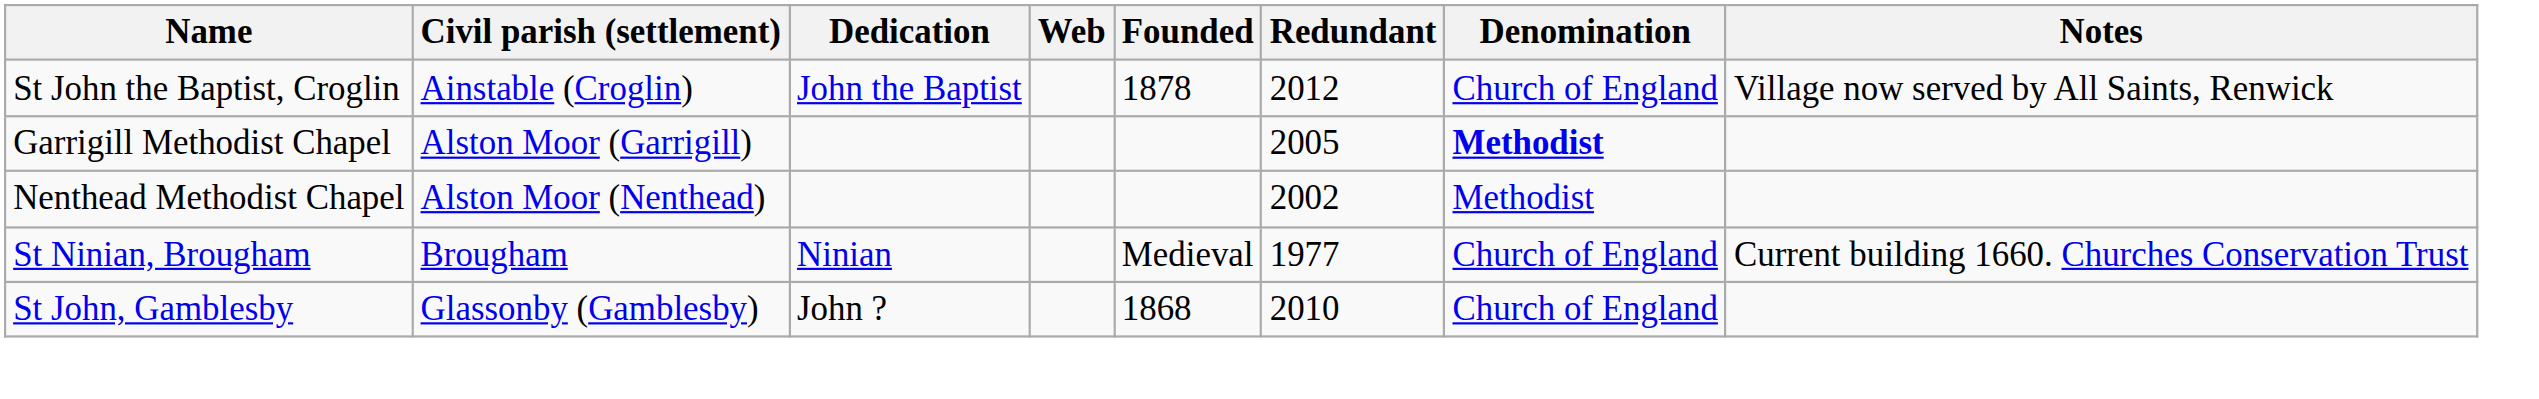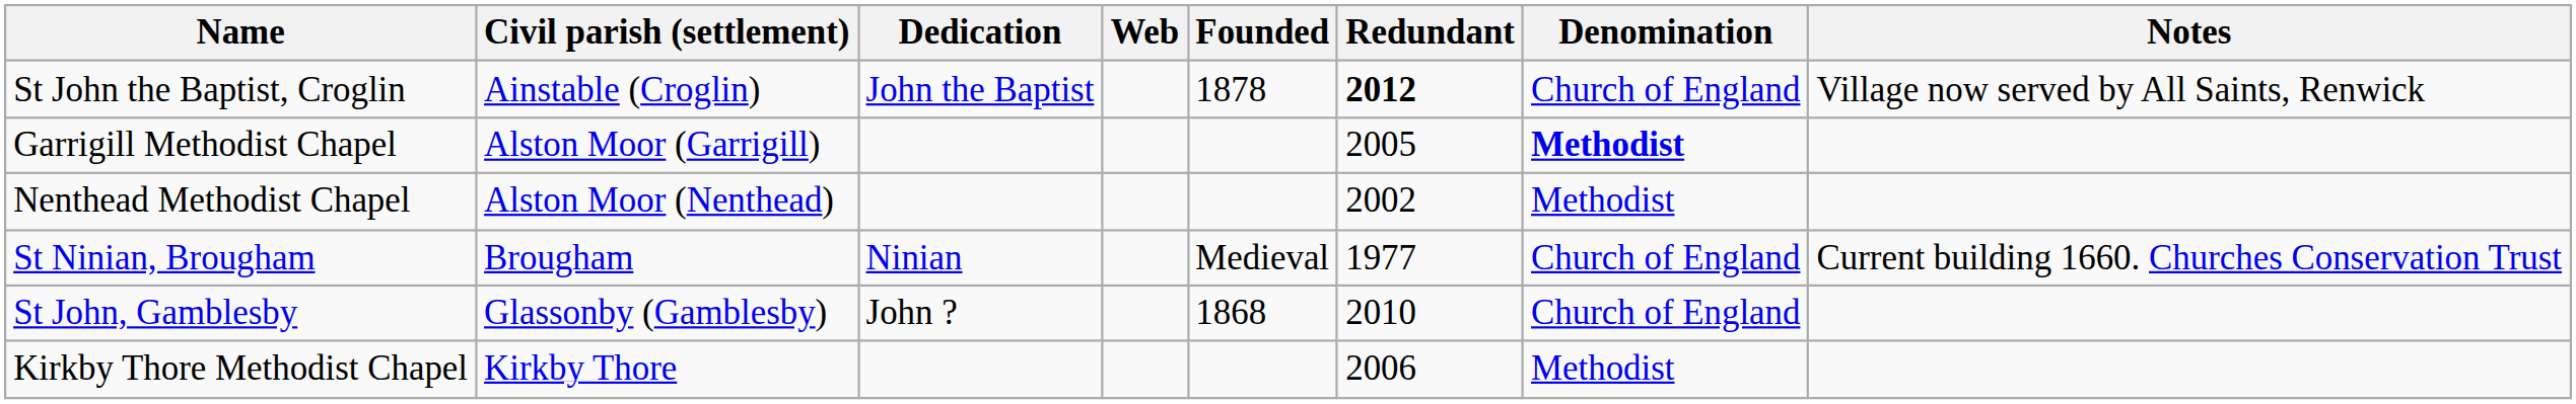 <table class="wikitable sortable">
 <tr>
 <th scope="col">Name</th>
 <th>Civil parish (settlement)</th>
 <th>Dedication</th>
 <th>Web</th>
 <th>Founded</th>
 <th>Redundant</th>
 <th scope="col">Denomination</th>
 <th>Notes</th>
 </tr>
 <tr>
 <td>St John the Baptist, Croglin</td>
 <td><a href='#'>Ainstable</a> (<a href='#'>Croglin</a>)</td>
 <td><a href='#'>John the Baptist</a></td>
 <td></td>
 <td>1878</td>
-<td>2012</td>
+<td><strong>2012</strong></td>
 <td><a href='#'>Church of England</a></td>
 <td>Village now served by All Saints, Renwick</td>
 </tr>
 <tr>
 <td>Garrigill Methodist Chapel</td>
 <td><a href='#'>Alston Moor</a> (<a href='#'>Garrigill</a>)</td>
 <td></td>
 <td></td>
 <td></td>
 <td>2005</td>
 <td><strong><a href='#'>Methodist</a></strong></td>
 <td></td>
 </tr>
 <tr>
 <td>Nenthead Methodist Chapel</td>
 <td><a href='#'>Alston Moor</a> (<a href='#'>Nenthead</a>)</td>
 <td></td>
 <td></td>
 <td></td>
 <td>2002</td>
 <td><a href='#'>Methodist</a></td>
 <td></td>
 </tr>
 <tr>
 <td><a href='#'>St Ninian, Brougham</a></td>
 <td><a href='#'>Brougham</a></td>
 <td><a href='#'>Ninian</a></td>
 <td></td>
 <td>Medieval</td>
 <td>1977</td>
 <td><a href='#'>Church of England</a></td>
 <td>Current building 1660. <a href='#'>Churches Conservation Trust</a></td>
 </tr>
 <tr>
 <td><a href='#'>St John, Gamblesby</a></td>
 <td><a href='#'>Glassonby</a> (<a href='#'>Gamblesby</a>)</td>
 <td>John ?</td>
 <td></td>
 <td>1868</td>
 <td>2010</td>
 <td><a href='#'>Church of England</a></td>
 <td></td>
 </tr>
+<tr>
+<td>Kirkby Thore Methodist Chapel</td>
+<td><a href='#'>Kirkby Thore</a></td>
+<td></td>
+<td></td>
+<td></td>
+<td>2006</td>
+<td><a href='#'>Methodist</a></td>
+<td></td>
+</tr>
 </table>
